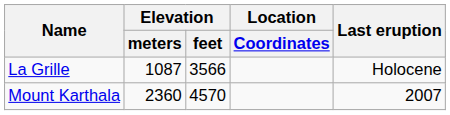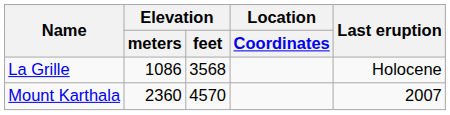 <table class="wikitable">
 <tr>
 <th rowspan="2">Name</th>
 <th colspan ="2">Elevation</th>
 <th>Location</th>
 <th rowspan="2">Last eruption</th>
 </tr>
 <tr>
 <th>meters</th>
 <th>feet</th>
 <th><a href='#'>Coordinates</a></th>
 </tr>
 <tr align="right">
 <td align="left"><a href='#'>La Grille</a></td>
-<td>1087</td>
-<td>3566</td>
+<td>1086</td>
+<td>3568</td>
 <td></td>
 <td>Holocene</td>
 </tr>
 <tr align="right">
 <td align="left"><a href='#'>Mount Karthala</a></td>
 <td>2360</td>
 <td>4570</td>
 <td></td>
 <td>2007</td>
 </tr>
 </table>
